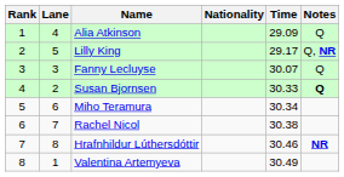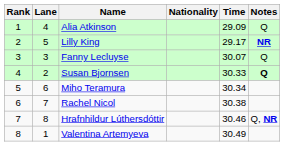 <table class="wikitable sortable" style="text-align:center">
 <tr>
 <th>Rank</th>
 <th>Lane</th>
 <th>Name</th>
 <th>Nationality</th>
 <th>Time</th>
 <th>Notes</th>
 </tr>
 <tr bgcolor=ccffcc>
 <td>1</td>
 <td>4</td>
 <td align=left><a href='#'>Alia Atkinson</a></td>
 <td align=left></td>
 <td>29.09</td>
 <td>Q</td>
 </tr>
 <tr bgcolor=ccffcc>
 <td>2</td>
 <td>5</td>
 <td align=left><a href='#'>Lilly King</a></td>
 <td align=left></td>
 <td>29.17</td>
-<td>Q, <strong><a href='#'>NR</a></strong></td>
+<td><strong><a href='#'>NR</a></strong></td>
 </tr>
 <tr bgcolor=ccffcc>
 <td>3</td>
 <td>3</td>
 <td align=left><a href='#'>Fanny Lecluyse</a></td>
 <td align=left></td>
 <td>30.07</td>
 <td>Q</td>
 </tr>
 <tr bgcolor=ccffcc>
 <td>4</td>
 <td>2</td>
 <td align=left><a href='#'>Susan Bjornsen</a></td>
 <td align=left></td>
 <td>30.33</td>
 <td><strong>Q</strong></td>
 </tr>
 <tr>
 <td>5</td>
 <td>6</td>
 <td align=left><a href='#'>Miho Teramura</a></td>
 <td align=left></td>
 <td>30.34</td>
 <td></td>
 </tr>
 <tr>
 <td>6</td>
 <td>7</td>
 <td align=left><a href='#'>Rachel Nicol</a></td>
 <td align=left></td>
 <td>30.38</td>
 <td></td>
 </tr>
 <tr>
 <td>7</td>
 <td>8</td>
 <td align=left><a href='#'>Hrafnhildur Lúthersdóttir</a></td>
 <td align=left></td>
 <td>30.46</td>
-<td><strong><a href='#'>NR</a></strong></td>
+<td>Q, <strong><a href='#'>NR</a></strong></td>
 </tr>
 <tr>
 <td>8</td>
 <td>1</td>
 <td align=left><a href='#'>Valentina Artemyeva</a></td>
 <td align=left></td>
 <td>30.49</td>
 <td></td>
 </tr>
 </table>
